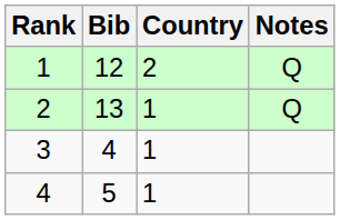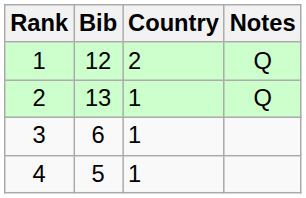 <table class="wikitable" style="text-align:center;">
 <tr>
 <th>Rank</th>
 <th>Bib</th>
 <th>Country</th>
 <th>Notes</th>
 </tr>
 <tr bgcolor=ccffcc>
 <td>1</td>
 <td>12</td>
 <td align=left> 2</td>
 <td>Q</td>
 </tr>
 <tr bgcolor=ccffcc>
 <td>2</td>
 <td>13</td>
 <td align=left> 1</td>
 <td>Q</td>
 </tr>
 <tr>
 <td>3</td>
-<td>4</td>
+<td>6</td>
 <td align=left> 1</td>
 <td></td>
 </tr>
 <tr>
 <td>4</td>
 <td>5</td>
 <td align=left> 1</td>
 <td></td>
 </tr>
 </table>
